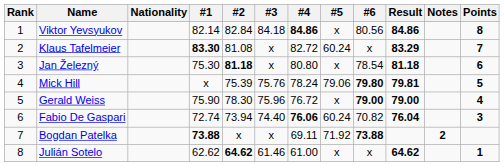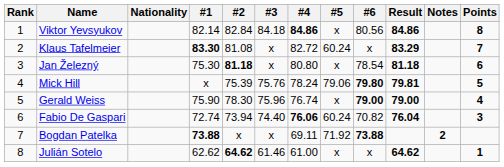 <table class="wikitable sortable" style="text-align:center">
 <tr>
 <th>Rank</th>
 <th>Name</th>
 <th>Nationality</th>
 <th>#1</th>
 <th>#2</th>
 <th>#3</th>
 <th>#4</th>
 <th>#5</th>
 <th>#6</th>
 <th>Result</th>
 <th>Notes</th>
 <th>Points</th>
 </tr>
 <tr>
 <td>1</td>
 <td align=left><a href='#'>Viktor Yevsyukov</a></td>
 <td align=left></td>
 <td>82.14</td>
 <td>82.84</td>
 <td>84.18</td>
 <td><strong>84.86</strong></td>
 <td>x</td>
 <td>80.56</td>
 <td><strong>84.86</strong></td>
 <td></td>
 <td><strong>8</strong></td>
 </tr>
 <tr>
 <td>2</td>
 <td align=left><a href='#'>Klaus Tafelmeier</a></td>
 <td align=left></td>
 <td><strong>83.30</strong></td>
 <td>81.08</td>
 <td>x</td>
 <td>82.72</td>
 <td>60.24</td>
 <td>x</td>
 <td><strong>83.29</strong></td>
 <td></td>
 <td><strong>7</strong></td>
 </tr>
 <tr>
 <td>3</td>
 <td align=left><a href='#'>Jan Železný</a></td>
 <td align=left></td>
 <td>75.30</td>
 <td><strong>81.18</strong></td>
 <td>x</td>
 <td>80.80</td>
 <td>x</td>
 <td>78.54</td>
 <td><strong>81.18</strong></td>
 <td></td>
 <td><strong>6</strong></td>
 </tr>
 <tr>
 <td>4</td>
 <td align=left><a href='#'>Mick Hill</a></td>
 <td align=left></td>
 <td>x</td>
 <td>75.39</td>
 <td>75.76</td>
 <td>78.24</td>
 <td>79.06</td>
 <td><strong>79.80</strong></td>
 <td><strong>79.81</strong></td>
 <td></td>
 <td><strong>5</strong></td>
 </tr>
 <tr>
 <td>5</td>
 <td align=left><a href='#'>Gerald Weiss</a></td>
 <td align=left></td>
 <td>75.90</td>
 <td>78.30</td>
 <td>75.96</td>
-<td>76.72</td>
+<td>76.74</td>
 <td>x</td>
 <td><strong>79.00</strong></td>
 <td><strong>79.00</strong></td>
 <td></td>
 <td><strong>4</strong></td>
 </tr>
 <tr>
 <td>6</td>
 <td align=left><a href='#'>Fabio De Gaspari</a></td>
 <td align=left></td>
 <td>72.74</td>
 <td>73.94</td>
 <td>74.40</td>
 <td><strong>76.06</strong></td>
 <td>60.24</td>
 <td>70.82</td>
 <td><strong>76.04</strong></td>
 <td></td>
 <td><strong>3</strong></td>
 </tr>
 <tr>
 <td>7</td>
 <td align=left><a href='#'>Bogdan Patelka</a></td>
 <td align=left></td>
 <td><strong>73.88</strong></td>
 <td>x</td>
 <td>x</td>
 <td>69.11</td>
 <td>71.92</td>
 <td><strong>73.88</strong></td>
 <td></td>
 <td><strong>2</strong></td>
 </tr>
 <tr>
 <td>8</td>
 <td align=left><a href='#'>Julián Sotelo</a></td>
 <td align=left></td>
 <td>62.62</td>
 <td><strong>64.62</strong></td>
 <td>61.46</td>
 <td>61.00</td>
 <td>x</td>
 <td>x</td>
 <td><strong>64.62</strong></td>
 <td></td>
 <td><strong>1</strong></td>
 </tr>
 </table>
